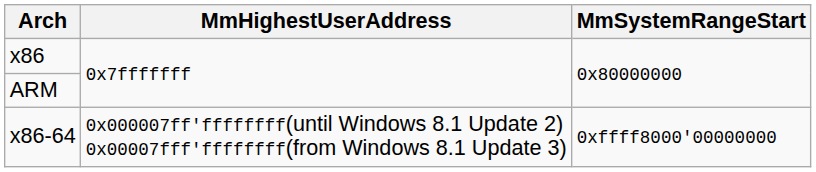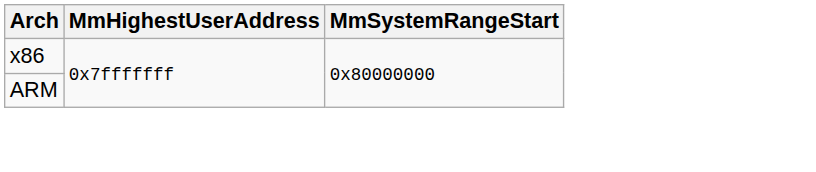 <table class="wikitable">
 <tr>
 <th>Arch</th>
 <th>MmHighestUserAddress</th>
 <th>MmSystemRangeStart</th>
 </tr>
 <tr>
 <td>x86</td>
 <td rowspan=2><code>0x7fffffff</code></td>
 <td rowspan=2><code>0x80000000</code></td>
 </tr>
 <tr>
 <td>ARM</td>
 </tr>
-<tr>
-<td>x86-64</td>
-<td><code>0x000007ff'ffffffff</code>(until Windows 8.1 Update 2)<br><code>0x00007fff'ffffffff</code>(from Windows 8.1 Update 3)</td>
-<td><code>0xffff8000'00000000</code></td>
-</tr>
 </table>
